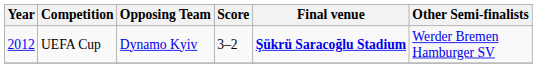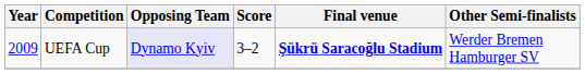 <table class="wikitable">
 <tr>
 <th>Year</th>
 <th>Competition</th>
 <th>Opposing Team</th>
 <th>Score</th>
 <th>Final venue</th>
 <th>Other Semi-finalists</th>
 </tr>
 <tr>
-<td><a href='#'>2012</a></td>
+<td><a href='#'>2009</a></td>
 <td>UEFA Cup</td>
-<td> <a href='#'>Dynamo Kyiv</a></td>
+<td style="background: lavender;"> <a href='#'>Dynamo Kyiv</a></td>
 <td>3–2</td>
 <td><strong> <a href='#'>Şükrü Saracoğlu Stadium</a></strong></td>
 <td> <a href='#'>Werder Bremen</a> <br>  <a href='#'>Hamburger SV</a></td>
 </tr>
 <tr>
 </tr>
 </table>
